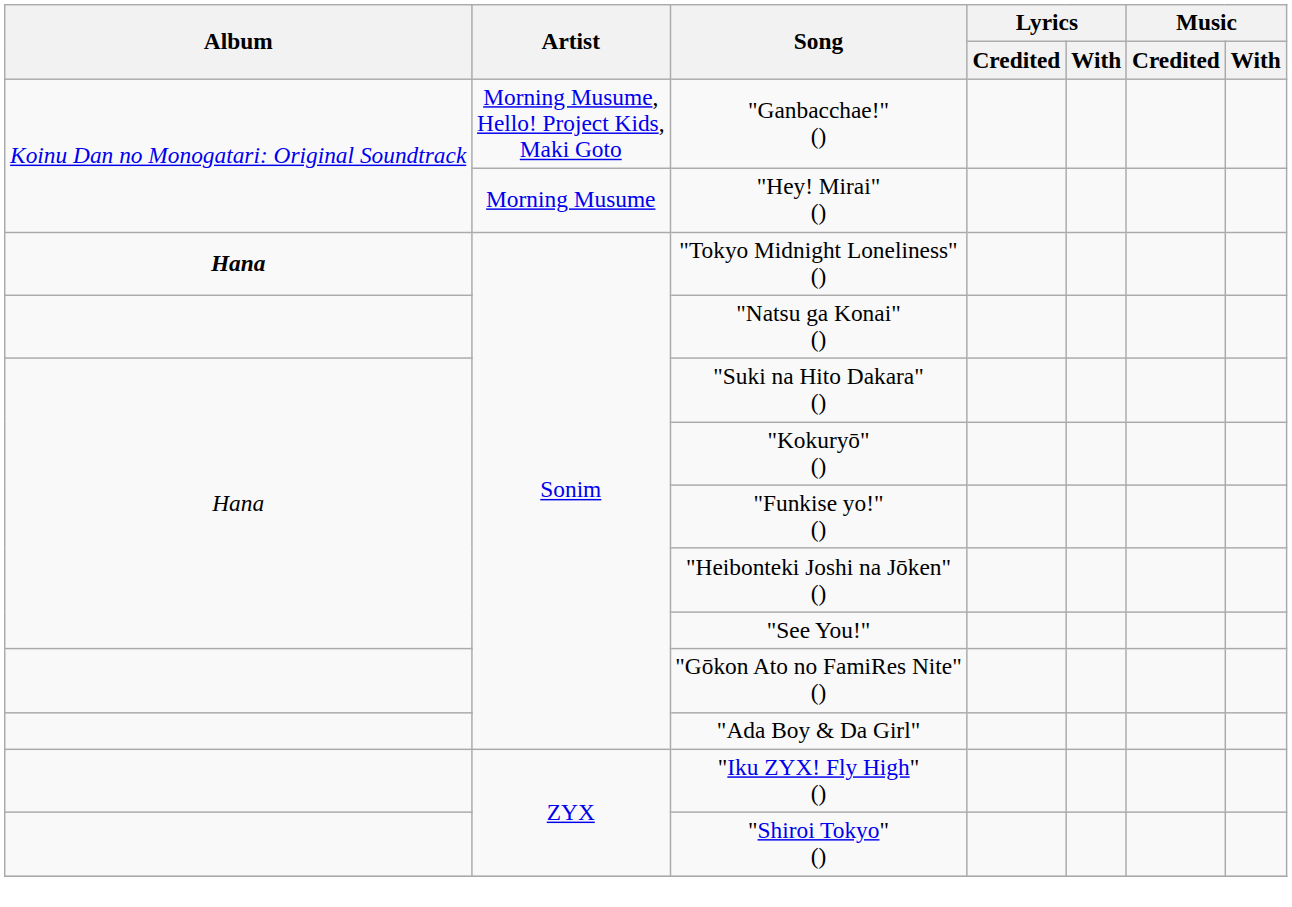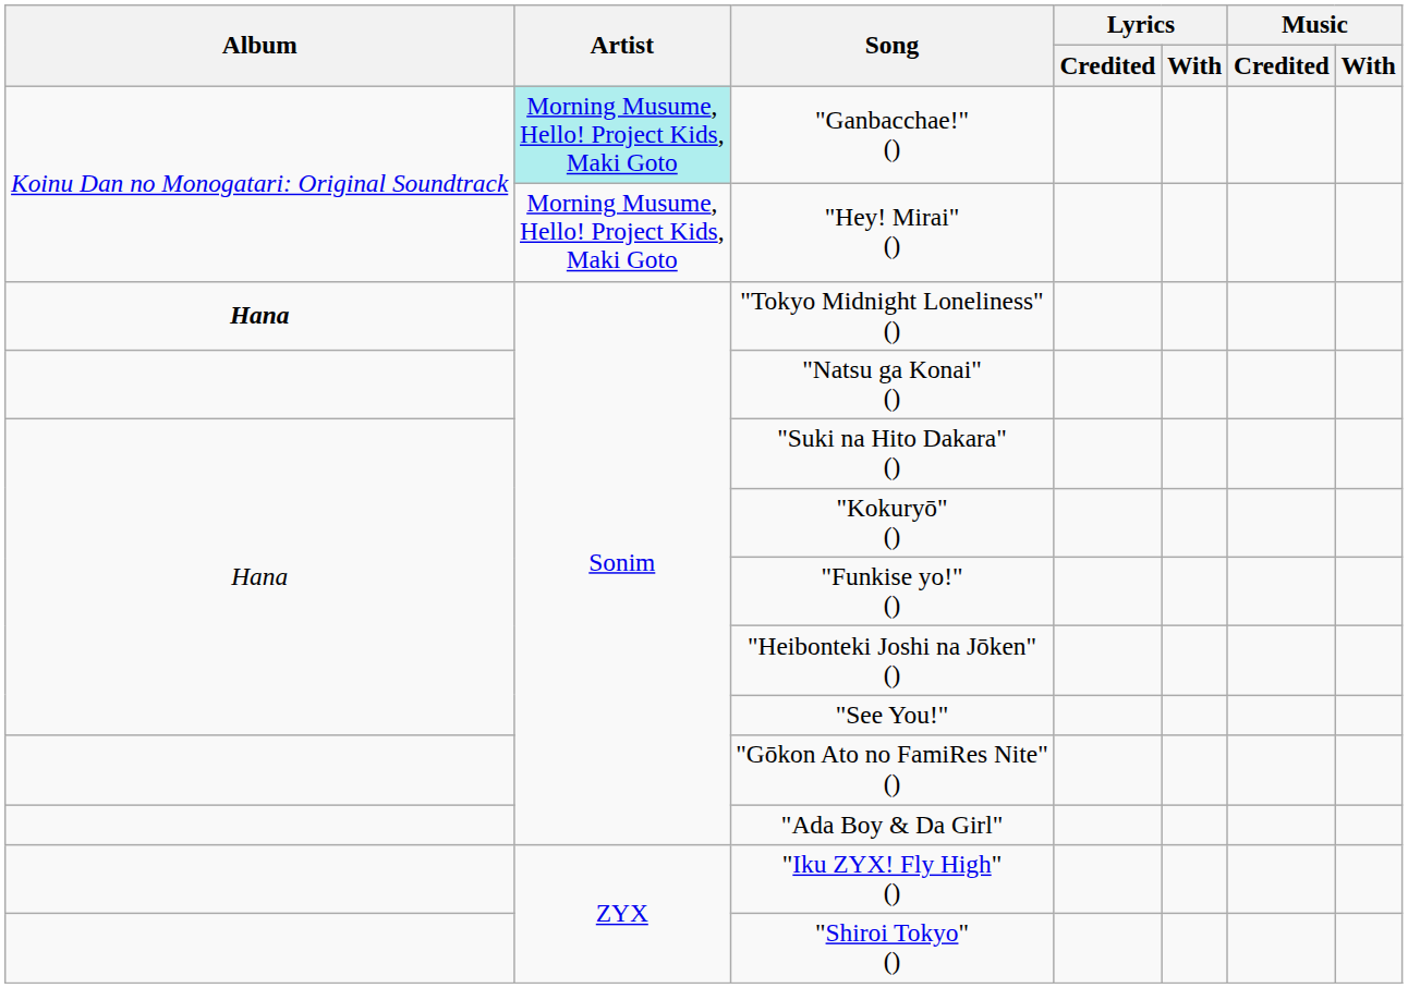 <table class="wikitable">
 <tr>
 <th rowspan="2">Album</th>
 <th rowspan="2">Artist</th>
 <th rowspan="2">Song</th>
 <th colspan="2">Lyrics</th>
 <th colspan="2">Music</th>
 </tr>
 <tr>
 <th>Credited</th>
 <th>With</th>
 <th>Credited</th>
 <th>With</th>
 </tr>
 <tr>
 <td align="center" rowspan="2"><em><a href='#'>Koinu Dan no Monogatari: Original Soundtrack</a></em></td>
-<td align="center"><a href='#'>Morning Musume</a>,<br><a href='#'>Hello! Project Kids</a>,<br><a href='#'>Maki Goto</a></td>
+<td align="center" style="background: paleturquoise;"><a href='#'>Morning Musume</a>,<br><a href='#'>Hello! Project Kids</a>,<br><a href='#'>Maki Goto</a></td>
 <td align="center">"Ganbacchae!"<br>()</td>
 <td></td>
 <td></td>
 <td></td>
 <td></td>
 </tr>
 <tr>
-<td align="center"><a href='#'>Morning Musume</a></td>
+<td align="center"><a href='#'>Morning Musume</a>,<br><a href='#'>Hello! Project Kids</a>,<br><a href='#'>Maki Goto</a></td>
 <td align="center">"Hey! Mirai"<br>()</td>
 <td></td>
 <td></td>
 <td></td>
 <td></td>
 </tr>
 <tr>
 <td align="center"><strong><em>Hana</em></strong></td>
 <td align="center" rowspan="9"><a href='#'>Sonim</a></td>
 <td align="center">"Tokyo Midnight Loneliness"<br>()</td>
 <td></td>
 <td></td>
 <td></td>
 <td></td>
 </tr>
 <tr>
 <td></td>
 <td align="center">"Natsu ga Konai"<br>()</td>
 <td></td>
 <td></td>
 <td></td>
 <td></td>
 </tr>
 <tr>
 <td align="center" rowspan="5"><em>Hana</em></td>
 <td align="center">"Suki na Hito Dakara"<br>()</td>
 <td></td>
 <td></td>
 <td></td>
 <td></td>
 </tr>
 <tr>
 <td align="center">"Kokuryō"<br>()</td>
 <td></td>
 <td></td>
 <td></td>
 <td></td>
 </tr>
 <tr>
 <td align="center">"Funkise yo!"<br>()</td>
 <td></td>
 <td></td>
 <td></td>
 <td></td>
 </tr>
 <tr>
 <td align="center">"Heibonteki Joshi na Jōken"<br>()</td>
 <td></td>
 <td></td>
 <td></td>
 <td></td>
 </tr>
 <tr>
 <td align="center">"See You!"</td>
 <td></td>
 <td></td>
 <td></td>
 <td></td>
 </tr>
 <tr>
 <td></td>
 <td align="center">"Gōkon Ato no FamiRes Nite"<br>()</td>
 <td></td>
 <td></td>
 <td></td>
 <td></td>
 </tr>
 <tr>
 <td></td>
 <td align="center">"Ada Boy & Da Girl"</td>
 <td></td>
 <td></td>
 <td></td>
 <td></td>
 </tr>
 <tr>
 <td></td>
 <td align="center" rowspan="2"><a href='#'>ZYX</a></td>
 <td align="center">"<a href='#'>Iku ZYX! Fly High</a>"<br>()</td>
 <td></td>
 <td></td>
 <td></td>
 <td></td>
 </tr>
 <tr>
 <td></td>
 <td align="center">"<a href='#'>Shiroi Tokyo</a>"<br>()</td>
 <td></td>
 <td></td>
 <td></td>
 <td></td>
 </tr>
 <tr>
 </tr>
 </table>
